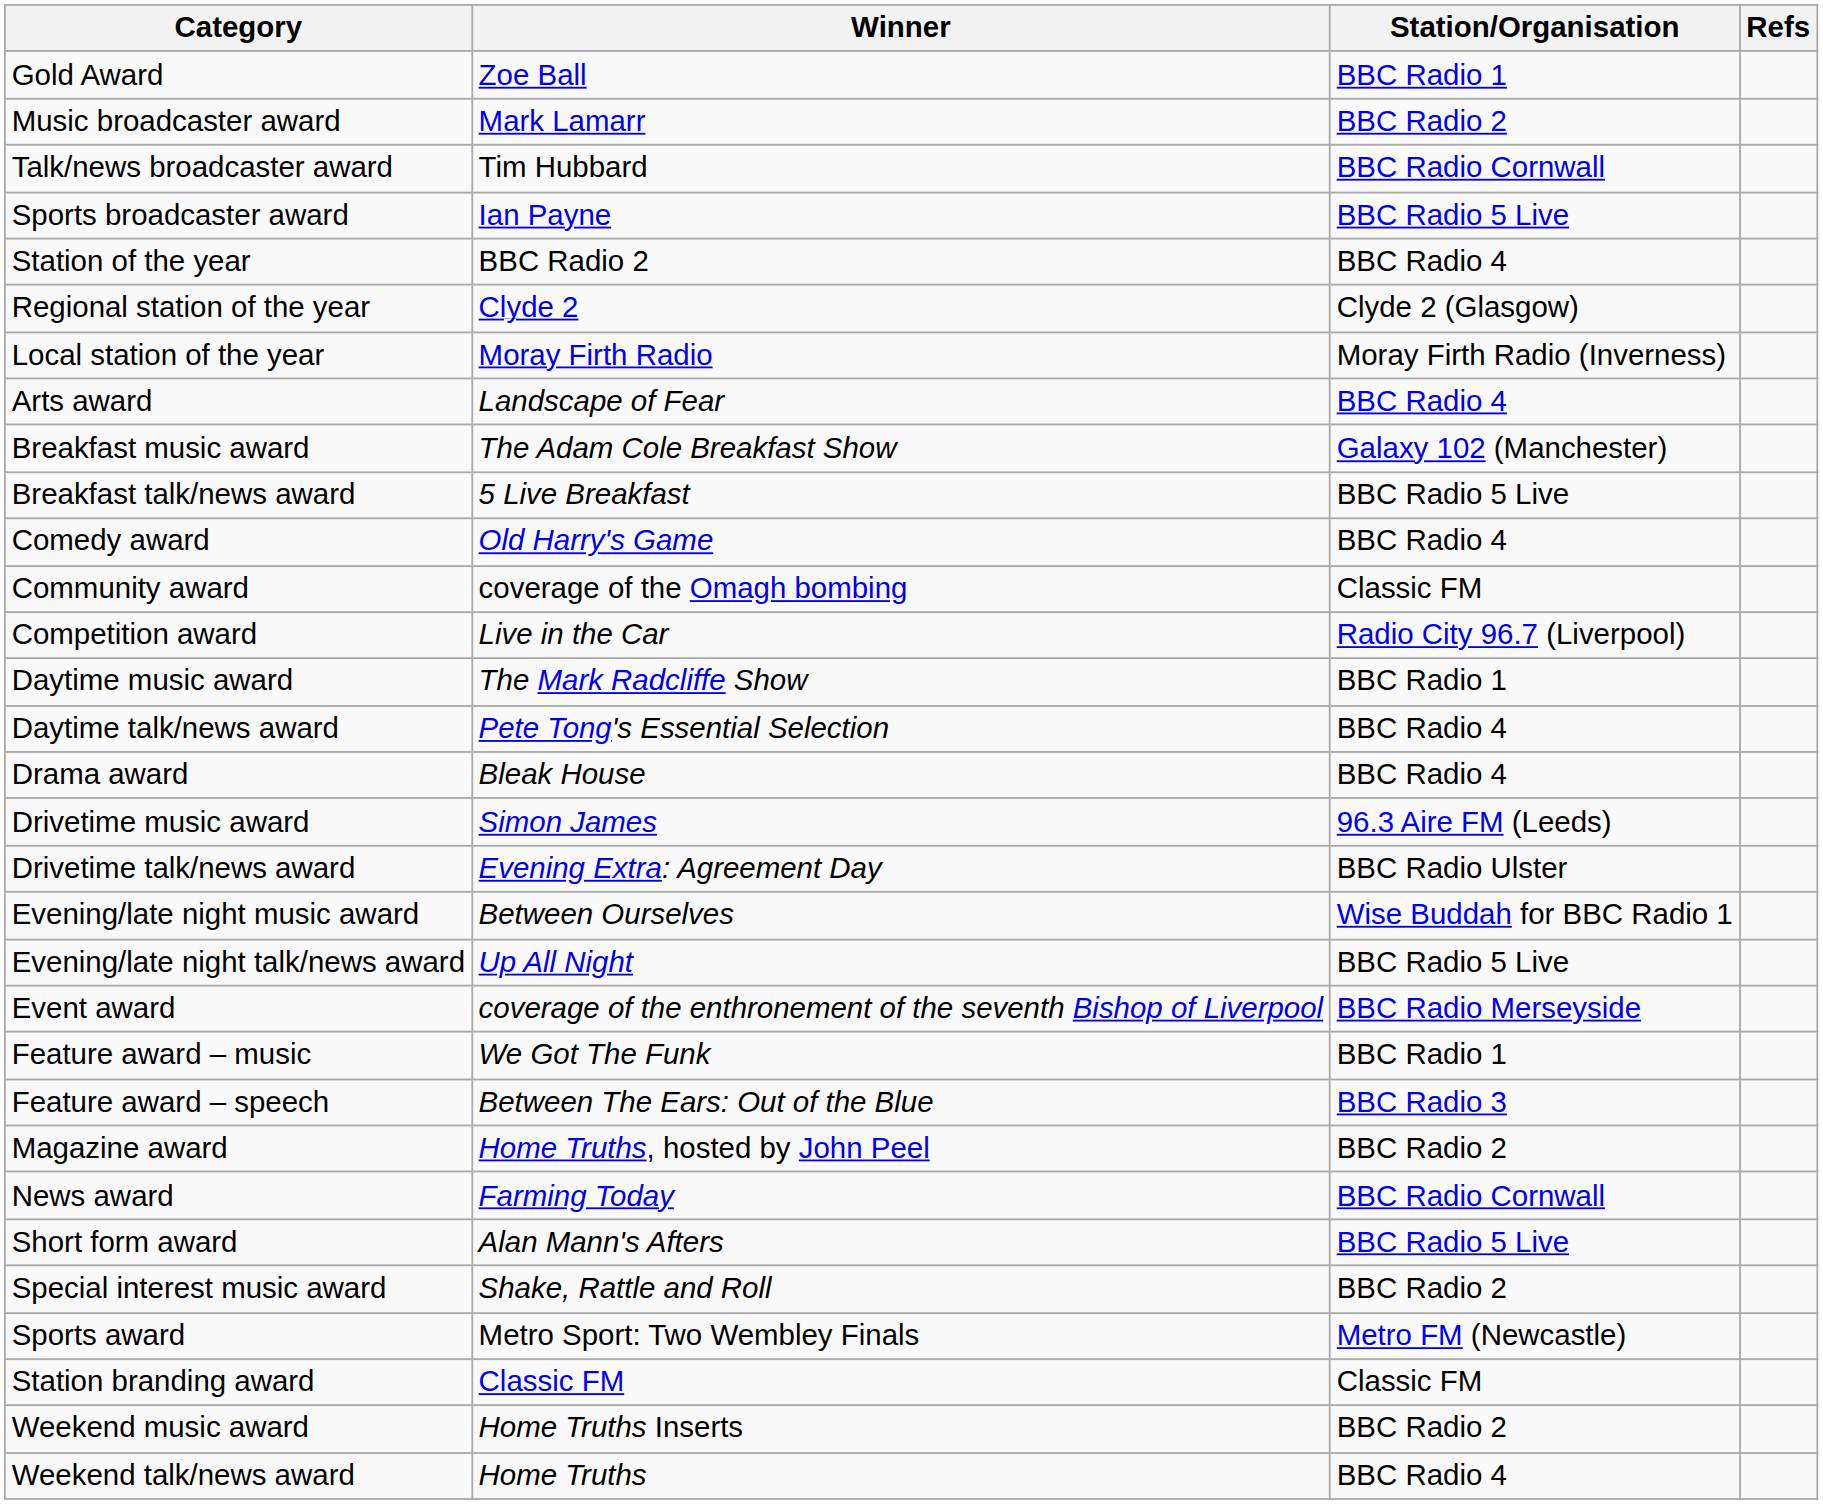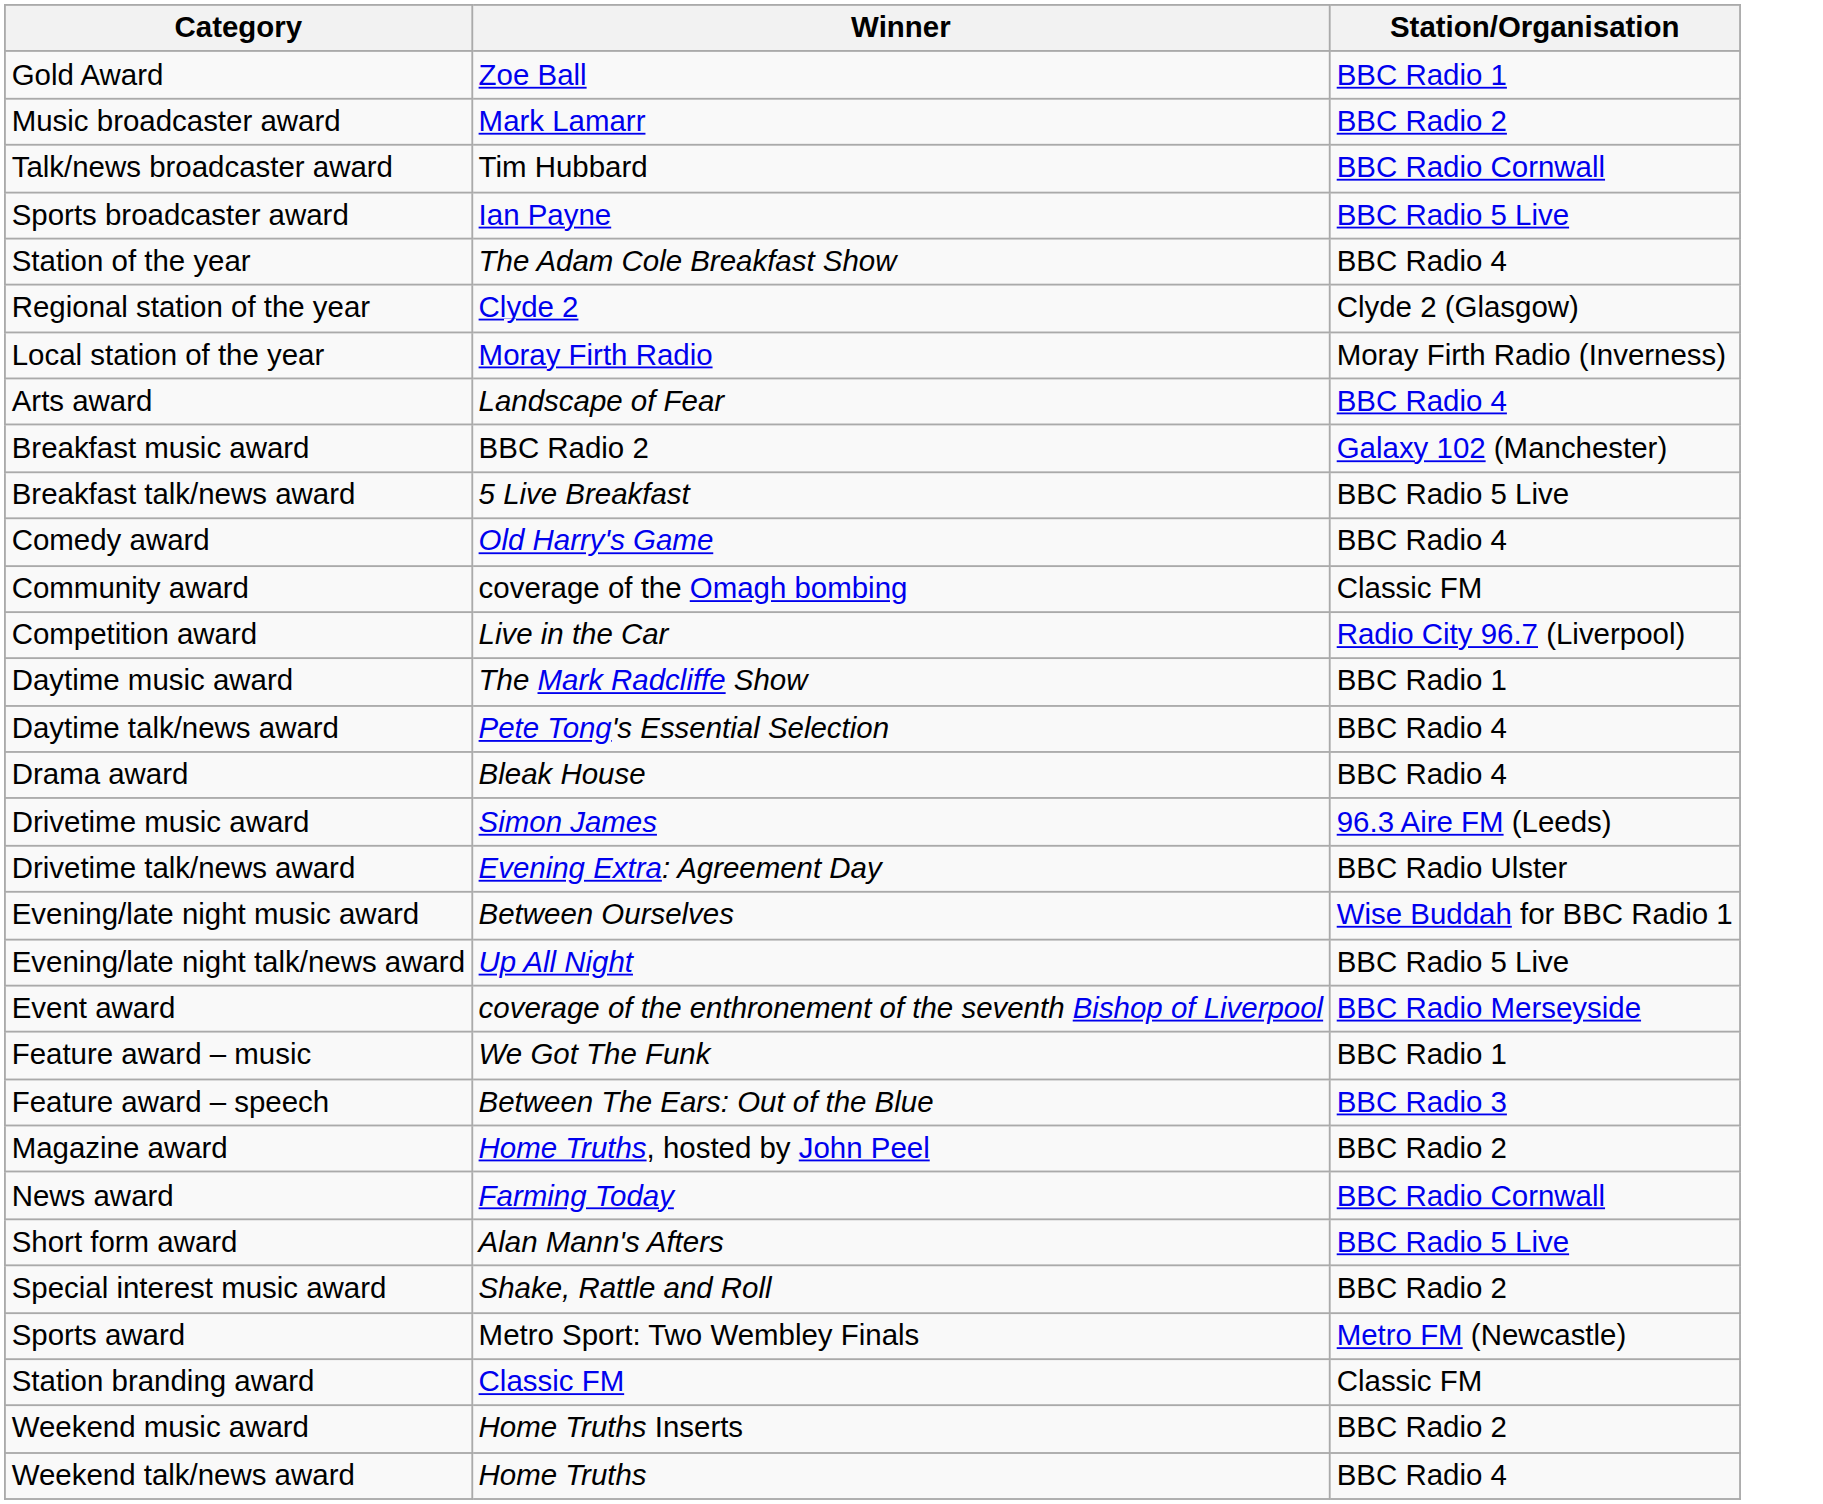 <table class="wikitable sortable">
 <tr>
 <th class=unsortable>Category</th>
 <th class=unsortable>Winner</th>
 <th>Station/Organisation</th>
-<th class=unsortable>Refs</th>
 </tr>
 <tr>
 <td>Gold Award</td>
 <td><a href='#'>Zoe Ball</a></td>
 <td><a href='#'>BBC Radio 1</a></td>
-<td></td>
 </tr>
 <tr>
 <td>Music broadcaster award</td>
 <td><a href='#'>Mark Lamarr</a></td>
 <td><a href='#'>BBC Radio 2</a></td>
-<td></td>
 </tr>
 <tr>
 <td>Talk/news broadcaster award</td>
 <td>Tim Hubbard</td>
 <td><a href='#'>BBC Radio Cornwall</a></td>
-<td></td>
 </tr>
 <tr>
 <td>Sports broadcaster award</td>
 <td><a href='#'>Ian Payne</a></td>
 <td><a href='#'>BBC Radio 5 Live</a></td>
-<td></td>
 </tr>
 <tr>
 <td>Station of the year</td>
-<td>BBC Radio 2</td>
+<td><em>The Adam Cole Breakfast Show</em></td>
 <td>BBC Radio 4</td>
-<td></td>
 </tr>
 <tr>
 <td>Regional station of the year</td>
 <td><a href='#'>Clyde 2</a></td>
 <td>Clyde 2 (Glasgow)</td>
-<td></td>
 </tr>
 <tr>
 <td>Local station of the year</td>
 <td><a href='#'>Moray Firth Radio</a></td>
 <td>Moray Firth Radio (Inverness)</td>
-<td></td>
 </tr>
 <tr>
 <td>Arts award</td>
 <td><em>Landscape of Fear</em></td>
 <td><a href='#'>BBC Radio 4</a></td>
-<td></td>
 </tr>
 <tr>
 <td>Breakfast music award</td>
-<td><em>The Adam Cole Breakfast Show</em></td>
+<td>BBC Radio 2</td>
 <td><a href='#'>Galaxy 102</a> (Manchester)</td>
-<td></td>
 </tr>
 <tr>
 <td>Breakfast talk/news award</td>
 <td><em>5 Live Breakfast</em></td>
 <td>BBC Radio 5 Live</td>
-<td></td>
 </tr>
 <tr>
 <td>Comedy award</td>
 <td><em><a href='#'>Old Harry's Game</a></em></td>
 <td>BBC Radio 4</td>
-<td></td>
 </tr>
 <tr>
 <td>Community award</td>
 <td>coverage of the <a href='#'>Omagh bombing</a></td>
 <td>Classic FM</td>
-<td></td>
 </tr>
 <tr>
 <td>Competition award</td>
 <td><em>Live in the Car</em></td>
 <td><a href='#'>Radio City 96.7</a> (Liverpool)</td>
-<td></td>
 </tr>
 <tr>
 <td>Daytime music award</td>
 <td><em>The <a href='#'>Mark Radcliffe</a> Show</em></td>
 <td>BBC Radio 1</td>
-<td></td>
 </tr>
 <tr>
 <td>Daytime talk/news award</td>
 <td><em><a href='#'>Pete Tong</a>'s Essential Selection</em></td>
 <td>BBC Radio 4</td>
-<td></td>
 </tr>
 <tr>
 <td>Drama award</td>
 <td><em>Bleak House</em></td>
 <td>BBC Radio 4</td>
-<td></td>
 </tr>
 <tr>
 <td>Drivetime music award</td>
 <td><em><a href='#'>Simon James</a></em></td>
 <td><a href='#'>96.3 Aire FM</a> (Leeds)</td>
-<td></td>
 </tr>
 <tr>
 <td>Drivetime talk/news award</td>
 <td><em><a href='#'>Evening Extra</a>: Agreement Day</em></td>
 <td>BBC Radio Ulster</td>
-<td></td>
 </tr>
 <tr>
 <td>Evening/late night music award</td>
 <td><em>Between Ourselves</em></td>
 <td><a href='#'>Wise Buddah</a> for BBC Radio 1</td>
-<td></td>
 </tr>
 <tr>
 <td>Evening/late night talk/news award</td>
 <td><em><a href='#'>Up All Night</a></em></td>
 <td>BBC Radio 5 Live</td>
-<td></td>
 </tr>
 <tr>
 <td>Event award</td>
 <td><em>coverage of the enthronement of the seventh <a href='#'>Bishop of Liverpool</a></em></td>
 <td><a href='#'>BBC Radio Merseyside</a></td>
-<td></td>
 </tr>
 <tr>
 <td>Feature award – music</td>
 <td><em>We Got The Funk</em></td>
 <td>BBC Radio 1</td>
-<td></td>
 </tr>
 <tr>
 <td>Feature award – speech</td>
 <td><em>Between The Ears: Out of the Blue</em></td>
 <td><a href='#'>BBC Radio 3</a></td>
-<td></td>
 </tr>
 <tr>
 <td>Magazine award</td>
 <td><em><a href='#'>Home Truths</a></em>, hosted by <a href='#'>John Peel</a></td>
 <td>BBC Radio 2</td>
-<td></td>
 </tr>
 <tr>
 <td>News award</td>
 <td><em><a href='#'>Farming Today</a></em></td>
 <td><a href='#'>BBC Radio Cornwall</a></td>
-<td></td>
 </tr>
 <tr>
 <td>Short form award</td>
 <td><em>Alan Mann's Afters</em></td>
 <td><a href='#'>BBC Radio 5 Live</a></td>
-<td></td>
 </tr>
 <tr>
 <td>Special interest music award</td>
 <td><em>Shake, Rattle and Roll</em></td>
 <td>BBC Radio 2</td>
-<td></td>
 </tr>
 <tr>
 <td>Sports award</td>
 <td>Metro Sport: Two Wembley Finals</td>
 <td><a href='#'>Metro FM</a> (Newcastle)</td>
-<td></td>
 </tr>
 <tr>
 <td>Station branding award</td>
 <td><a href='#'>Classic FM</a></td>
 <td>Classic FM</td>
-<td></td>
 </tr>
 <tr>
 <td>Weekend music award</td>
 <td><em>Home Truths</em> Inserts</td>
 <td>BBC Radio 2</td>
-<td></td>
 </tr>
 <tr>
 <td>Weekend talk/news award</td>
 <td><em>Home Truths</em></td>
 <td>BBC Radio 4</td>
-<td></td>
 </tr>
 </table>
